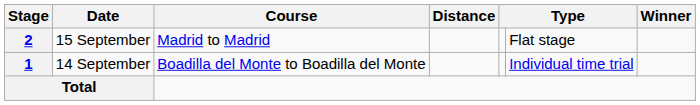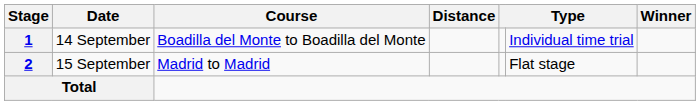 <table class="wikitable">
 <tr>
 <th scope="col">Stage</th>
 <th scope="col">Date</th>
 <th scope="col">Course</th>
 <th scope="col">Distance</th>
 <th scope="col" colspan="2">Type</th>
 <th scope="col">Winner</th>
+</tr>
+<tr>
+<th scope="row"><a href='#'>1</a></th>
+<td style="text-align:right;">14 September</td>
+<td><a href='#'>Boadilla del Monte</a> to Boadilla del Monte</td>
+<td style="text-align:center;"></td>
+<td></td>
+<td><a href='#'>Individual time trial</a></td>
+<td></td>
 </tr>
 <tr>
 <th scope="row"><a href='#'>2</a></th>
 <td style="text-align:right;">15 September</td>
 <td><a href='#'>Madrid</a> to <a href='#'>Madrid</a></td>
 <td style="text-align:center;"></td>
 <td></td>
 <td>Flat stage</td>
 <td></td>
 </tr>
 <tr>
-<th scope="row"><a href='#'>1</a></th>
-<td style="text-align:right;">14 September</td>
-<td><a href='#'>Boadilla del Monte</a> to Boadilla del Monte</td>
-<td style="text-align:center;"></td>
-<td></td>
-<td><a href='#'>Individual time trial</a></td>
-<td></td>
-</tr>
-<tr>
 <th colspan="2">Total</th>
 <td colspan="5" style="text-align:center;"></td>
 </tr>
 </table>
